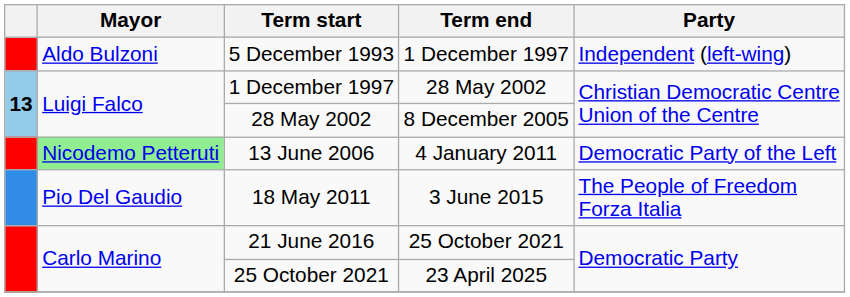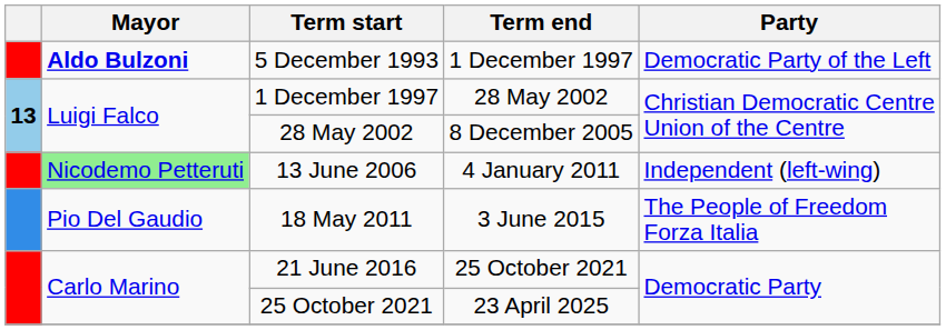 <table class="wikitable">
 <tr>
 <th class=unsortable> </th>
 <th>Mayor</th>
 <th>Term start</th>
 <th>Term end</th>
 <th>Party</th>
 </tr>
 <tr>
 <th style="background:#FF0000;"></th>
-<td><a href='#'>Aldo Bulzoni</a></td>
+<td><strong><a href='#'>Aldo Bulzoni</a></strong></td>
 <td align=center>5 December 1993</td>
 <td align=center>1 December 1997</td>
-<td><a href='#'>Independent</a> (<a href='#'>left-wing</a>)</td>
+<td><a href='#'>Democratic Party of the Left</a></td>
 </tr>
 <tr>
 <th rowspan=2 style="background:#93CCEA;">13</th>
 <td rowspan=2><a href='#'>Luigi Falco</a></td>
 <td align=center>1 December 1997</td>
 <td align=center>28 May 2002</td>
 <td rowspan=2><a href='#'>Christian Democratic Centre</a><br><a href='#'>Union of the Centre</a></td>
 </tr>
 <tr>
 <td align=center>28 May 2002</td>
 <td align=center>8 December 2005</td>
 </tr>
 <tr>
 <th style="background:#FF0000;"></th>
 <td style="background: lightgreen;"><a href='#'>Nicodemo Petteruti</a></td>
 <td align=center>13 June 2006</td>
 <td align=center>4 January 2011</td>
-<td><a href='#'>Democratic Party of the Left</a></td>
+<td><a href='#'>Independent</a> (<a href='#'>left-wing</a>)</td>
 </tr>
 <tr>
 <th style="background:#318CE7;"></th>
 <td><a href='#'>Pio Del Gaudio</a></td>
 <td align=center>18 May 2011</td>
 <td align=center>3 June 2015</td>
 <td><a href='#'>The People of Freedom</a><br><a href='#'>Forza Italia</a></td>
 </tr>
 <tr>
 <th rowspan=2 style="background:#FF0000;"></th>
 <td rowspan=2><a href='#'>Carlo Marino</a></td>
 <td align=center>21 June 2016</td>
 <td align=center>25 October 2021</td>
 <td rowspan=2><a href='#'>Democratic Party</a></td>
 </tr>
 <tr>
 <td align=center>25 October 2021</td>
 <td align=center>23 April 2025</td>
 </tr>
 <tr>
 </tr>
 </table>
